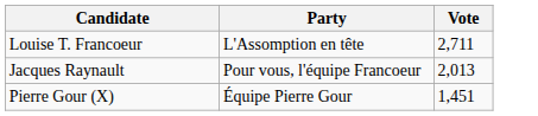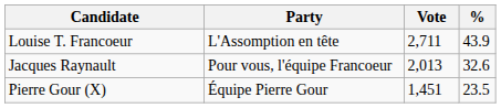 <table class="wikitable">
 <tr>
 <th bgcolor="#DDDDFF" width="200px">Candidate</th>
 <th bgcolor="#DDDDFF" width="200px">Party</th>
 <th bgcolor="#DDDDFF" width="50px">Vote</th>
+<th bgcolor="#DDDDFF" width="30px">%</th>
 </tr>
 <tr>
 <td>Louise T. Francoeur</td>
 <td>L'Assomption en tête</td>
 <td>2,711</td>
+<td>43.9</td>
 </tr>
 <tr>
 <td>Jacques Raynault</td>
 <td>Pour vous, l'équipe Francoeur</td>
 <td>2,013</td>
+<td>32.6</td>
 </tr>
 <tr>
 <td>Pierre Gour (X)</td>
 <td>Équipe Pierre Gour</td>
 <td>1,451</td>
+<td>23.5</td>
 </tr>
 </table>
